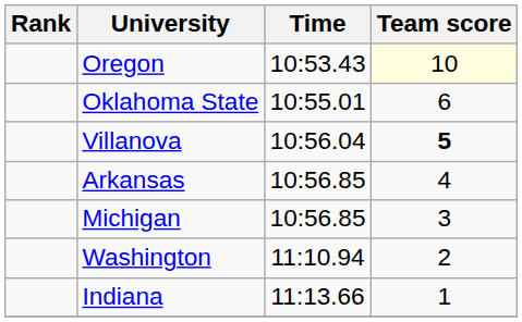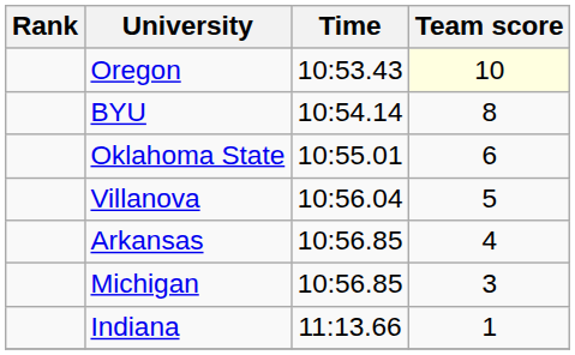 <table class="wikitable sortable" style="text-align:center">
 <tr>
 <th>Rank</th>
 <th>University</th>
 <th>Time</th>
 <th>Team score</th>
 </tr>
 <tr>
 <td></td>
 <td align=left><a href='#'>Oregon</a></td>
 <td>10:53.43</td>
 <td style="background: lightyellow;">10</td>
 </tr>
 <tr>
 <td></td>
+<td align=left><a href='#'>BYU</a></td>
+<td>10:54.14</td>
+<td>8</td>
+</tr>
+<tr>
+<td></td>
 <td align=left><a href='#'>Oklahoma State</a></td>
 <td>10:55.01</td>
 <td>6</td>
 </tr>
 <tr>
 <td></td>
 <td align=left><a href='#'>Villanova</a></td>
 <td>10:56.04</td>
-<td><strong>5</strong></td>
+<td>5</td>
 </tr>
 <tr>
 <td></td>
 <td align=left><a href='#'>Arkansas</a></td>
 <td>10:56.85</td>
 <td>4</td>
 </tr>
 <tr>
 <td></td>
 <td align=left><a href='#'>Michigan</a></td>
 <td>10:56.85</td>
 <td>3</td>
 </tr>
 <tr>
 <td></td>
-<td align=left><a href='#'>Washington</a></td>
-<td>11:10.94</td>
-<td>2</td>
-</tr>
-<tr>
-<td></td>
 <td align=left><a href='#'>Indiana</a></td>
 <td>11:13.66</td>
 <td>1</td>
 </tr>
 <tr>
 </tr>
 </table>
